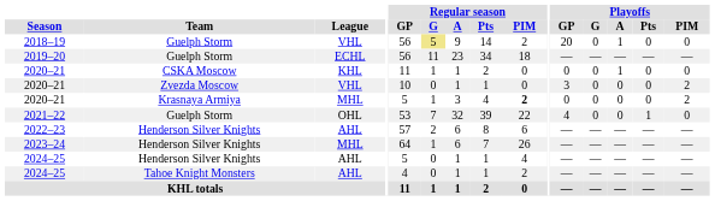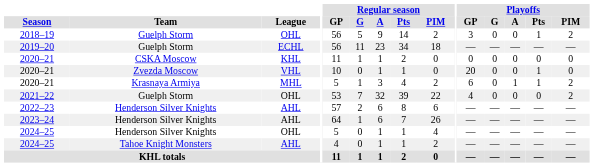 <table border="0" cellpadding="1" cellspacing="0" style="text-align:center; width:60em">
 <tr bgcolor="#e0e0e0">
 <th colspan="3" bgcolor="#ffffff"></th>
 <th rowspan="100" bgcolor="#ffffff"></th>
 <th colspan="5"><a href='#'>Regular season</a></th>
 <th rowspan="100" bgcolor="#ffffff"></th>
 <th colspan="5"><a href='#'>Playoffs</a></th>
 </tr>
 <tr bgcolor="#e0e0e0">
 <th><a href='#'>Season</a></th>
 <th>Team</th>
 <th>League</th>
 <th>GP</th>
 <th><a href='#'>G</a></th>
 <th><a href='#'>A</a></th>
 <th><a href='#'>Pts</a></th>
 <th><a href='#'>PIM</a></th>
 <th>GP</th>
 <th>G</th>
 <th>A</th>
 <th>Pts</th>
 <th>PIM</th>
 </tr>
 <tr>
 <td><a href='#'>2018–19</a></td>
 <td><a href='#'>Guelph Storm</a></td>
-<td><a href='#'>VHL</a></td>
+<td><a href='#'>OHL</a></td>
 <td>56</td>
-<td style="background: khaki;">5</td>
+<td>5</td>
 <td>9</td>
 <td>14</td>
 <td>2</td>
-<td>20</td>
+<td>3</td>
+<td>0</td>
 <td>0</td>
 <td>1</td>
-<td>0</td>
-<td>0</td>
+<td>2</td>
 </tr>
 <tr bgcolor="#f0f0f0">
 <td><a href='#'>2019–20</a></td>
 <td>Guelph Storm</td>
 <td><a href='#'>ECHL</a></td>
 <td>56</td>
 <td>11</td>
 <td>23</td>
 <td>34</td>
 <td>18</td>
 <td>—</td>
 <td>—</td>
 <td>—</td>
 <td>—</td>
 <td>—</td>
 </tr>
 <tr>
 <td><a href='#'>2020–21</a></td>
 <td><a href='#'>CSKA Moscow</a></td>
 <td><a href='#'>KHL</a></td>
 <td>11</td>
 <td>1</td>
 <td>1</td>
 <td>2</td>
 <td>0</td>
 <td>0</td>
 <td>0</td>
-<td>1</td>
+<td>0</td>
 <td>0</td>
 <td>0</td>
 </tr>
 <tr bgcolor="#f0f0f0">
 <td>2020–21</td>
 <td><a href='#'>Zvezda Moscow</a></td>
 <td><a href='#'>VHL</a></td>
 <td>10</td>
 <td>0</td>
 <td>1</td>
 <td>1</td>
 <td>0</td>
-<td>3</td>
+<td>20</td>
 <td>0</td>
 <td>0</td>
+<td>1</td>
 <td>0</td>
-<td>2</td>
 </tr>
 <tr>
 <td>2020–21</td>
 <td><a href='#'>Krasnaya Armiya</a></td>
 <td><a href='#'>MHL</a></td>
 <td>5</td>
 <td>1</td>
 <td>3</td>
 <td>4</td>
-<td><strong>2</strong></td>
+<td>2</td>
+<td>6</td>
 <td>0</td>
-<td>0</td>
-<td>0</td>
-<td>0</td>
+<td>1</td>
+<td>1</td>
 <td>2</td>
 </tr>
 <tr bgcolor="#f0f0f0">
 <td><a href='#'>2021–22</a></td>
 <td>Guelph Storm</td>
 <td>OHL</td>
 <td>53</td>
 <td>7</td>
 <td>32</td>
 <td>39</td>
 <td>22</td>
 <td>4</td>
 <td>0</td>
 <td>0</td>
-<td>1</td>
 <td>0</td>
+<td>2</td>
 </tr>
 <tr>
 <td><a href='#'>2022–23</a></td>
 <td><a href='#'>Henderson Silver Knights</a></td>
 <td><a href='#'>AHL</a></td>
 <td>57</td>
 <td>2</td>
 <td>6</td>
 <td>8</td>
 <td>6</td>
 <td>—</td>
 <td>—</td>
 <td>—</td>
 <td>—</td>
 <td>—</td>
 </tr>
 <tr bgcolor="#f0f0f0">
 <td><a href='#'>2023–24</a></td>
 <td>Henderson Silver Knights</td>
-<td><a href='#'>MHL</a></td>
+<td>AHL</td>
 <td>64</td>
 <td>1</td>
 <td>6</td>
 <td>7</td>
 <td>26</td>
 <td>—</td>
 <td>—</td>
 <td>—</td>
 <td>—</td>
 <td>—</td>
 </tr>
 <tr>
 <td><a href='#'>2024–25</a></td>
 <td>Henderson Silver Knights</td>
-<td>AHL</td>
+<td>OHL</td>
 <td>5</td>
 <td>0</td>
 <td>1</td>
 <td>1</td>
 <td>4</td>
 <td>—</td>
 <td>—</td>
 <td>—</td>
 <td>—</td>
 <td>—</td>
 </tr>
 <tr bgcolor="#f0f0f0">
 <td><a href='#'>2024–25</a></td>
 <td><a href='#'>Tahoe Knight Monsters</a></td>
 <td><a href='#'>AHL</a></td>
 <td>4</td>
 <td>0</td>
 <td>1</td>
 <td>1</td>
 <td>2</td>
 <td>—</td>
 <td>—</td>
 <td>—</td>
 <td>—</td>
 <td>—</td>
 </tr>
 <tr bgcolor="#e0e0e0">
 <th colspan="3">KHL totals</th>
 <th>11</th>
 <th>1</th>
 <th>1</th>
 <th>2</th>
 <th>0</th>
 <th>—</th>
 <th>—</th>
 <th>—</th>
 <th>—</th>
 <th>—</th>
 </tr>
 </table>
